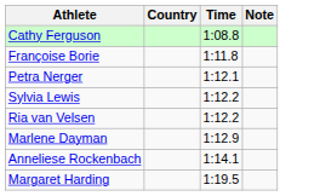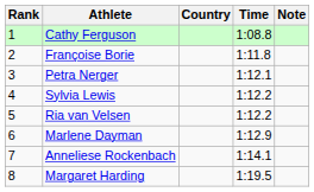 <table class="wikitable sortable">
 <tr>
+<th>Rank</th>
 <th>Athlete</th>
 <th>Country</th>
 <th>Time</th>
 <th>Note</th>
 </tr>
 <tr bgcolor=#CCFFCC>
+<td>1</td>
 <td><a href='#'>Cathy Ferguson</a></td>
 <td></td>
 <td>1:08.8</td>
 <td></td>
 </tr>
 <tr>
+<td>2</td>
 <td><a href='#'>Françoise Borie</a></td>
 <td></td>
 <td>1:11.8</td>
 <td></td>
 </tr>
 <tr>
+<td>3</td>
 <td><a href='#'>Petra Nerger</a></td>
 <td></td>
 <td>1:12.1</td>
 <td></td>
 </tr>
 <tr>
+<td>4</td>
 <td><a href='#'>Sylvia Lewis</a></td>
 <td></td>
 <td>1:12.2</td>
 <td></td>
 </tr>
 <tr>
+<td>5</td>
 <td><a href='#'>Ria van Velsen</a></td>
 <td></td>
 <td>1:12.2</td>
 <td></td>
 </tr>
 <tr>
+<td>6</td>
 <td><a href='#'>Marlene Dayman</a></td>
 <td></td>
 <td>1:12.9</td>
 <td></td>
 </tr>
 <tr>
+<td>7</td>
 <td><a href='#'>Anneliese Rockenbach</a></td>
 <td></td>
 <td>1:14.1</td>
 <td></td>
 </tr>
 <tr>
+<td>8</td>
 <td><a href='#'>Margaret Harding</a></td>
 <td></td>
 <td>1:19.5</td>
 <td></td>
 </tr>
 </table>
